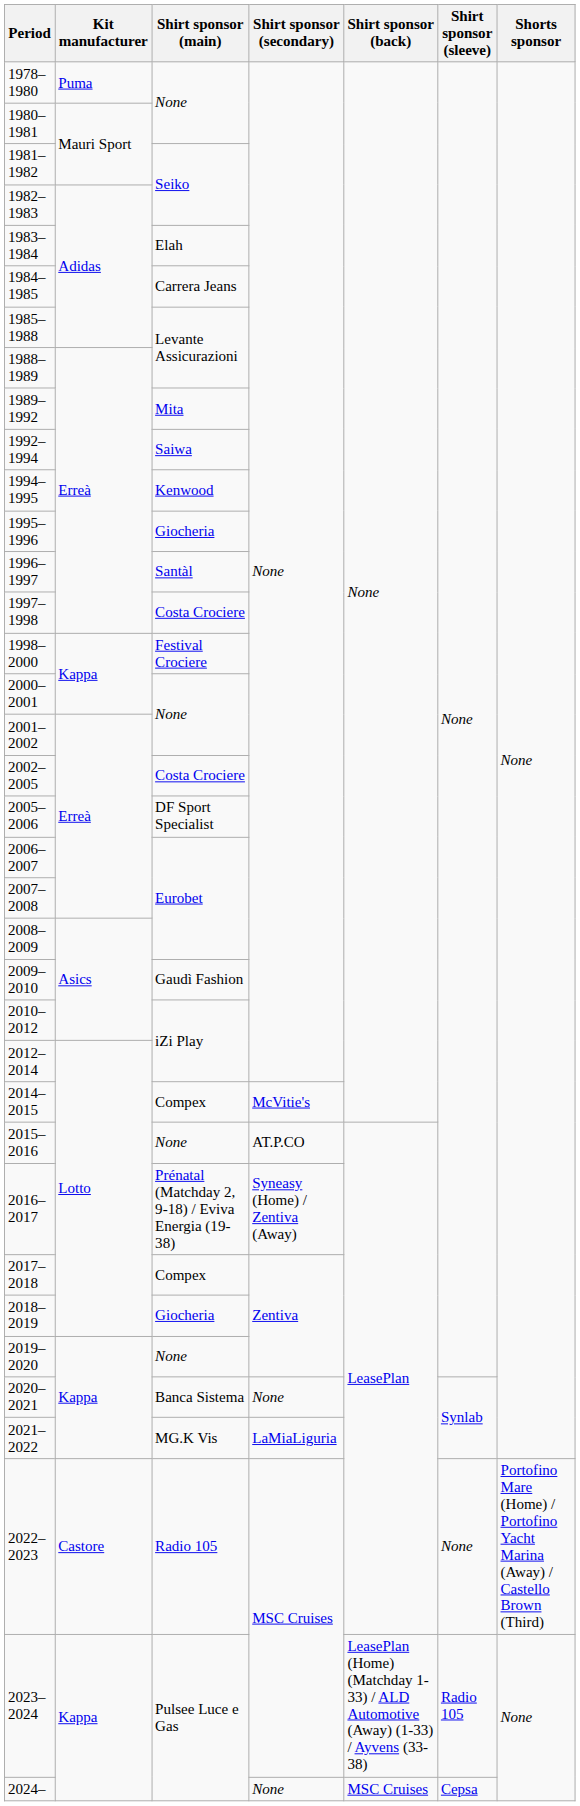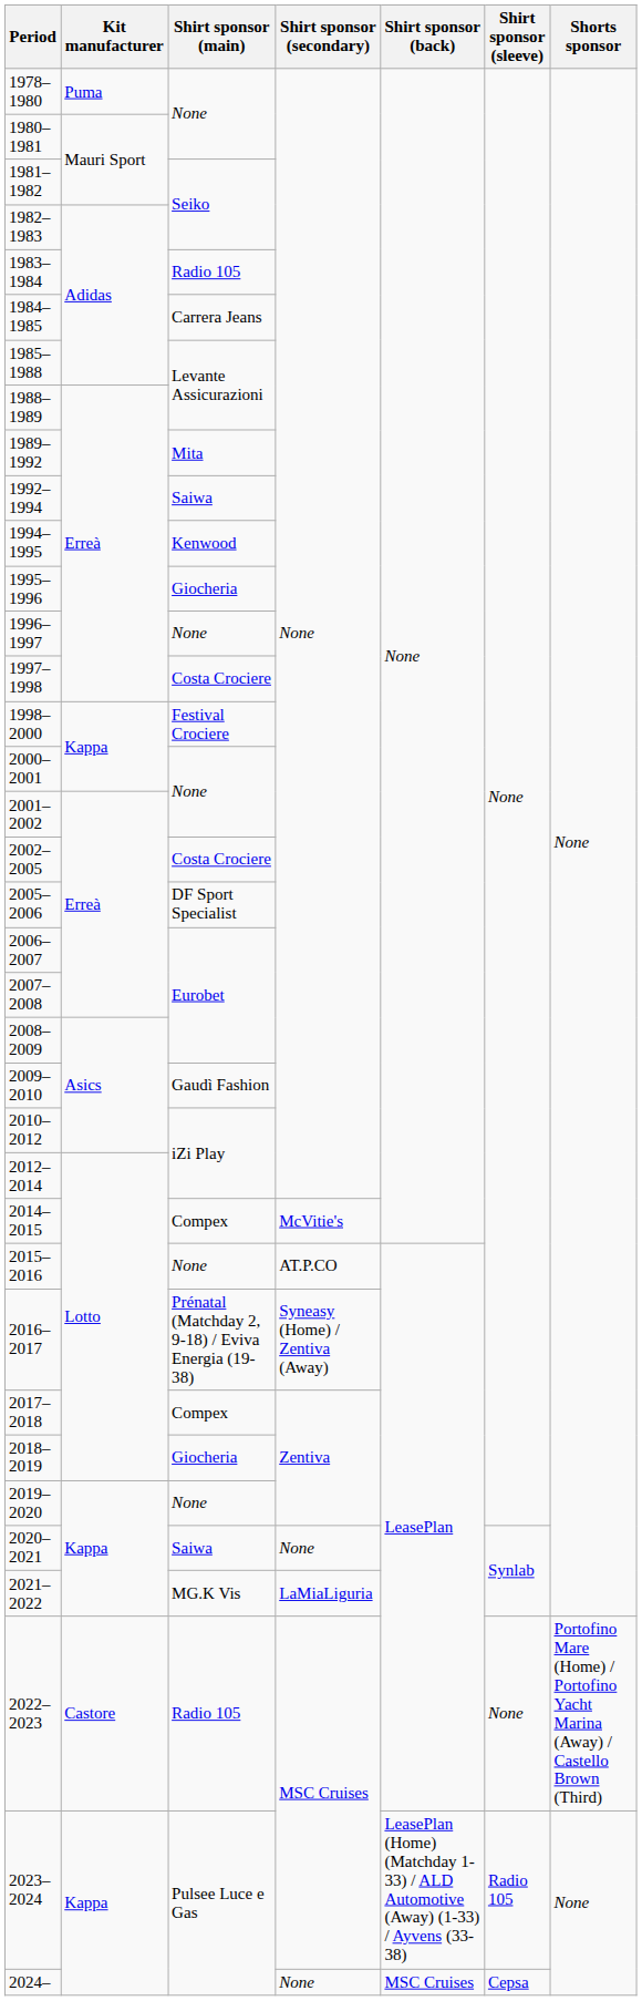 <table class="wikitable">
 <tr>
 <th>Period</th>
 <th>Kit manufacturer</th>
 <th>Shirt sponsor (main)</th>
 <th>Shirt sponsor (secondary)</th>
 <th>Shirt sponsor (back)</th>
 <th>Shirt sponsor (sleeve)</th>
 <th>Shorts sponsor</th>
 </tr>
 <tr>
 <td>1978–1980</td>
 <td><a href='#'>Puma</a></td>
 <td rowspan="2"><em>None</em></td>
 <td rowspan="25"><em>None</em></td>
 <td rowspan="26"><em>None</em></td>
 <td rowspan="31"><em>None</em></td>
 <td rowspan="33"><em>None</em></td>
 </tr>
 <tr>
 <td>1980–1981</td>
 <td rowspan="2">Mauri Sport</td>
 </tr>
 <tr>
 <td>1981–1982</td>
 <td rowspan="2"><a href='#'>Seiko</a></td>
 </tr>
 <tr>
 <td>1982–1983</td>
 <td rowspan="4"><a href='#'>Adidas</a></td>
 </tr>
 <tr>
 <td>1983–1984</td>
-<td>Elah</td>
+<td><a href='#'>Radio 105</a></td>
 </tr>
 <tr>
 <td>1984–1985</td>
 <td>Carrera Jeans</td>
 </tr>
 <tr>
 <td>1985–1988</td>
 <td rowspan="2">Levante Assicurazioni</td>
 </tr>
 <tr>
 <td>1988–1989</td>
 <td rowspan="7"><a href='#'>Erreà</a></td>
 </tr>
 <tr>
 <td>1989–1992</td>
 <td><a href='#'>Mita</a></td>
 </tr>
 <tr>
 <td>1992–1994</td>
 <td><a href='#'>Saiwa</a></td>
 </tr>
 <tr>
 <td>1994–1995</td>
 <td><a href='#'>Kenwood</a></td>
 </tr>
 <tr>
 <td>1995–1996</td>
 <td><a href='#'>Giocheria</a></td>
 </tr>
 <tr>
 <td>1996–1997</td>
-<td><a href='#'>Santàl</a></td>
+<td><em>None</em></td>
 </tr>
 <tr>
 <td>1997–1998</td>
 <td><a href='#'>Costa Crociere</a></td>
 </tr>
 <tr>
 <td>1998–2000</td>
 <td rowspan="2"><a href='#'>Kappa</a></td>
 <td><a href='#'>Festival Crociere</a></td>
 </tr>
 <tr>
 <td>2000–2001</td>
 <td rowspan="2"><em>None</em></td>
 </tr>
 <tr>
 <td>2001–2002</td>
 <td rowspan="5"><a href='#'>Erreà</a></td>
 </tr>
 <tr>
 <td>2002–2005</td>
 <td><a href='#'>Costa Crociere</a></td>
 </tr>
 <tr>
 <td>2005–2006</td>
 <td>DF Sport Specialist</td>
 </tr>
 <tr>
 <td>2006–2007</td>
 <td rowspan="3"><a href='#'>Eurobet</a></td>
 </tr>
 <tr>
 <td>2007–2008</td>
 </tr>
 <tr>
 <td>2008–2009</td>
 <td rowspan="3"><a href='#'>Asics</a></td>
 </tr>
 <tr>
 <td>2009–2010</td>
 <td>Gaudì Fashion</td>
 </tr>
 <tr>
 <td>2010–2012</td>
 <td rowspan="2">iZi Play</td>
 </tr>
 <tr>
 <td>2012–2014</td>
 <td rowspan="6"><a href='#'>Lotto</a></td>
 </tr>
 <tr>
 <td>2014–2015</td>
 <td>Compex</td>
 <td><a href='#'>McVitie's</a></td>
 </tr>
 <tr>
 <td>2015–2016</td>
 <td><em>None</em></td>
 <td>AT.P.CO</td>
 <td rowspan="8"><a href='#'>LeasePlan</a></td>
 </tr>
 <tr>
 <td>2016–2017</td>
 <td><a href='#'>Prénatal</a> (Matchday 2, 9-18) / Eviva Energia (19-38)</td>
 <td><a href='#'>Syneasy</a> (Home) / <a href='#'>Zentiva</a> (Away)</td>
 </tr>
 <tr>
 <td>2017–2018</td>
 <td>Compex</td>
 <td rowspan="3"><a href='#'>Zentiva</a></td>
 </tr>
 <tr>
 <td>2018–2019</td>
 <td><a href='#'>Giocheria</a></td>
 </tr>
 <tr>
 <td>2019–2020</td>
 <td rowspan="3"><a href='#'>Kappa</a></td>
 <td><em>None</em></td>
 </tr>
 <tr>
 <td>2020–2021</td>
-<td>Banca Sistema</td>
+<td><a href='#'>Saiwa</a></td>
 <td><em>None</em></td>
 <td rowspan="2"><a href='#'>Synlab</a></td>
 </tr>
 <tr>
 <td>2021–2022</td>
 <td>MG.K Vis</td>
 <td><a href='#'>LaMiaLiguria</a></td>
 </tr>
 <tr>
 <td>2022–2023</td>
 <td><a href='#'>Castore</a></td>
 <td><a href='#'>Radio 105</a></td>
 <td rowspan="2"><a href='#'>MSC Cruises</a></td>
 <td><em>None</em></td>
 <td><a href='#'>Portofino Mare</a> (Home) / <a href='#'>Portofino Yacht Marina</a> (Away) / <a href='#'>Castello Brown</a> (Third)</td>
 </tr>
 <tr>
 <td>2023–2024</td>
 <td rowspan="2"><a href='#'>Kappa</a></td>
 <td rowspan="2">Pulsee Luce e Gas</td>
 <td><a href='#'>LeasePlan</a> (Home) (Matchday 1-33) / <a href='#'>ALD Automotive</a> (Away) (1-33) / <a href='#'>Ayvens</a> (33-38)</td>
 <td><a href='#'>Radio 105</a></td>
 <td rowspan="2"><em>None</em></td>
 </tr>
 <tr>
 <td>2024–</td>
 <td><em>None</em></td>
 <td><a href='#'>MSC Cruises</a></td>
 <td><a href='#'>Cepsa</a></td>
 </tr>
 </table>
